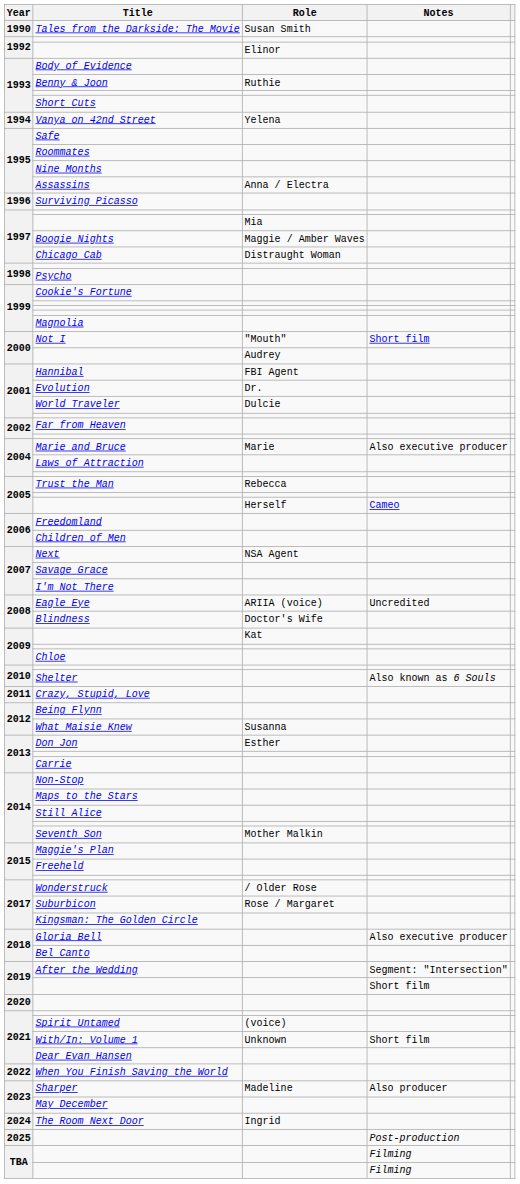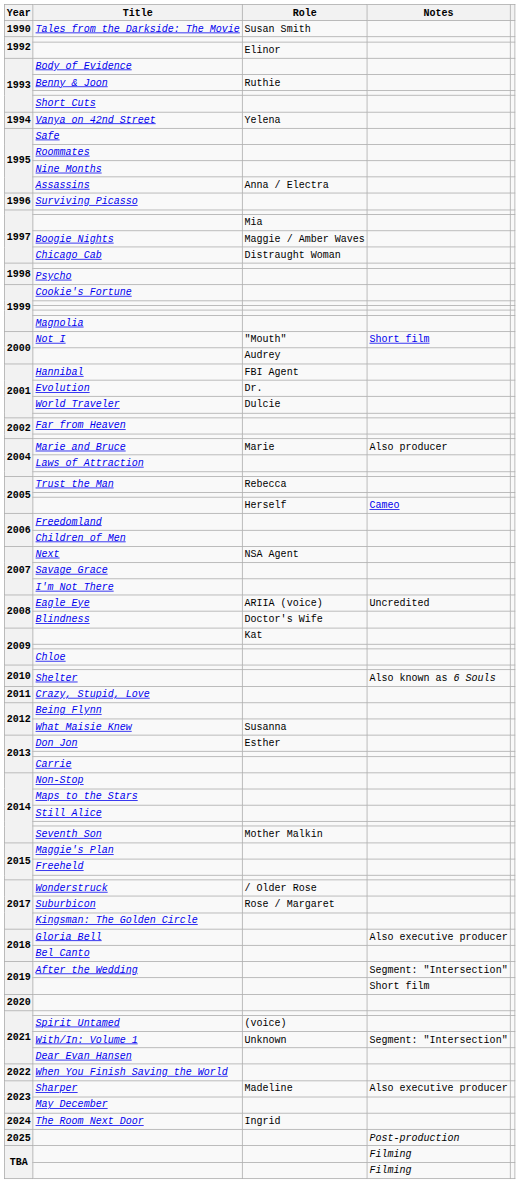 <table class="wikitable plainrowheaders sortable">
 <tr>
 <th scope="col">Year</th>
 <th scope="col">Title</th>
 <th scope="col">Role</th>
 <th scope="col" class="unsortable">Notes</th>
 <th scope="col" class="unsortable"></th>
 </tr>
 <tr>
 <th scope=row>1990</th>
 <td><em><a href='#'>Tales from the Darkside: The Movie</a></em></td>
 <td>Susan Smith</td>
 <td></td>
 <td style="text-align:center;"></td>
 </tr>
 <tr>
 <th rowspan="2" scope="row">1992</th>
 <td><em></em></td>
 <td></td>
 <td></td>
 <td style="text-align:center;"></td>
 </tr>
 <tr>
 <td><em></em></td>
 <td>Elinor</td>
 <td></td>
 <td style="text-align:center;"></td>
 </tr>
 <tr>
 <th rowspan="4" scope="row">1993</th>
 <td><em><a href='#'>Body of Evidence</a></em></td>
 <td></td>
 <td></td>
 <td style="text-align:center;"></td>
 </tr>
 <tr>
 <td><em><a href='#'>Benny & Joon</a></em></td>
 <td>Ruthie</td>
 <td></td>
 <td style="text-align:center;"></td>
 </tr>
 <tr>
 <td><em></em></td>
 <td></td>
 <td></td>
 <td style="text-align:center;"></td>
 </tr>
 <tr>
 <td><em><a href='#'>Short Cuts</a></em></td>
 <td></td>
 <td></td>
 <td style="text-align:center;"></td>
 </tr>
 <tr>
 <th scope=row>1994</th>
 <td><em><a href='#'>Vanya on 42nd Street</a></em></td>
 <td>Yelena</td>
 <td></td>
 <td style="text-align:center;"></td>
 </tr>
 <tr>
 <th rowspan="4" scope="row">1995</th>
 <td><em><a href='#'>Safe</a></em></td>
 <td></td>
 <td></td>
 <td style="text-align:center;"></td>
 </tr>
 <tr>
 <td><em><a href='#'>Roommates</a></em></td>
 <td></td>
 <td></td>
 <td style="text-align:center;"></td>
 </tr>
 <tr>
 <td><em><a href='#'>Nine Months</a></em></td>
 <td></td>
 <td></td>
 <td style="text-align:center;"></td>
 </tr>
 <tr>
 <td><em><a href='#'>Assassins</a></em></td>
 <td>Anna / Electra</td>
 <td></td>
 <td style="text-align:center;"></td>
 </tr>
 <tr>
 <th scope=row>1996</th>
 <td><em><a href='#'>Surviving Picasso</a></em></td>
 <td></td>
 <td></td>
 <td style="text-align:center;"></td>
 </tr>
 <tr>
 <th rowspan="4" scope="row">1997</th>
 <td><em></em></td>
 <td></td>
 <td></td>
 <td style="text-align:center;"></td>
 </tr>
 <tr>
 <td><em></em></td>
 <td>Mia</td>
 <td></td>
 <td style="text-align:center;"></td>
 </tr>
 <tr>
 <td><em><a href='#'>Boogie Nights</a></em></td>
 <td>Maggie / Amber Waves</td>
 <td></td>
 <td style="text-align:center;"></td>
 </tr>
 <tr>
 <td><em><a href='#'>Chicago Cab</a></em></td>
 <td>Distraught Woman</td>
 <td></td>
 <td style="text-align:center;"></td>
 </tr>
 <tr>
 <th rowspan="2" scope="row">1998</th>
 <td><em></em></td>
 <td></td>
 <td></td>
 <td style="text-align:center;"></td>
 </tr>
 <tr>
 <td><em><a href='#'>Psycho</a></em></td>
 <td></td>
 <td></td>
 <td style="text-align:center;"></td>
 </tr>
 <tr>
 <th rowspan="5" scope="row">1999</th>
 <td><em><a href='#'>Cookie's Fortune</a></em></td>
 <td></td>
 <td></td>
 <td style="text-align:center;"></td>
 </tr>
 <tr>
 <td><em></em></td>
 <td></td>
 <td></td>
 <td style="text-align:center;"></td>
 </tr>
 <tr>
 <td><em></em></td>
 <td></td>
 <td></td>
 <td style="text-align:center;"></td>
 </tr>
 <tr>
 <td><em></em></td>
 <td></td>
 <td></td>
 <td style="text-align:center;"></td>
 </tr>
 <tr>
 <td><em><a href='#'>Magnolia</a></em></td>
 <td></td>
 <td></td>
 <td style="text-align:center;"></td>
 </tr>
 <tr>
 <th rowspan="2" scope="row">2000</th>
 <td><em><a href='#'>Not I</a></em></td>
 <td>"Mouth"</td>
 <td><a href='#'>Short film</a></td>
 <td style="text-align:center;"></td>
 </tr>
 <tr>
 <td><em></em></td>
 <td>Audrey</td>
 <td></td>
 <td style="text-align:center;"></td>
 </tr>
 <tr>
 <th rowspan="4" scope="row">2001</th>
 <td><em><a href='#'>Hannibal</a></em></td>
 <td>FBI Agent </td>
 <td></td>
 <td style="text-align:center;"></td>
 </tr>
 <tr>
 <td><em><a href='#'>Evolution</a></em></td>
 <td>Dr. </td>
 <td></td>
 <td style="text-align:center;"></td>
 </tr>
 <tr>
 <td><em><a href='#'>World Traveler</a></em></td>
 <td>Dulcie</td>
 <td></td>
 <td style="text-align:center;"></td>
 </tr>
 <tr>
 <td><em></em></td>
 <td></td>
 <td></td>
 <td style="text-align:center;"></td>
 </tr>
 <tr>
 <th rowspan="2" scope="row">2002</th>
 <td><em><a href='#'>Far from Heaven</a></em></td>
 <td></td>
 <td></td>
 <td style="text-align:center;"></td>
 </tr>
 <tr>
 <td><em></em></td>
 <td></td>
 <td></td>
 <td style="text-align:center;"></td>
 </tr>
 <tr>
 <th rowspan="3" scope="row">2004</th>
 <td><em><a href='#'>Marie and Bruce</a></em></td>
 <td>Marie</td>
-<td>Also executive producer</td>
+<td>Also producer</td>
 <td style="text-align:center;"></td>
 </tr>
 <tr>
 <td><em><a href='#'>Laws of Attraction</a></em></td>
 <td></td>
 <td></td>
 <td style="text-align:center;"></td>
 </tr>
 <tr>
 <td><em></em></td>
 <td></td>
 <td></td>
 <td style="text-align:center;"></td>
 </tr>
 <tr>
 <th rowspan="3" scope="row">2005</th>
 <td><em><a href='#'>Trust the Man</a></em></td>
 <td>Rebecca</td>
 <td></td>
 <td style="text-align:center;"></td>
 </tr>
 <tr>
 <td><em></em></td>
 <td></td>
 <td></td>
 <td style="text-align:center;"></td>
 </tr>
 <tr>
 <td><em></em></td>
 <td>Herself</td>
 <td><a href='#'>Cameo</a></td>
 <td style="text-align:center;"></td>
 </tr>
 <tr>
 <th rowspan="2" scope="row">2006</th>
 <td><em><a href='#'>Freedomland</a></em></td>
 <td></td>
 <td></td>
 <td style="text-align:center;"></td>
 </tr>
 <tr>
 <td><em><a href='#'>Children of Men</a></em></td>
 <td></td>
 <td></td>
 <td style="text-align:center;"></td>
 </tr>
 <tr>
 <th rowspan="3" scope="row">2007</th>
 <td><em><a href='#'>Next</a></em></td>
 <td>NSA Agent </td>
 <td></td>
 <td style="text-align:center;"></td>
 </tr>
 <tr>
 <td><em><a href='#'>Savage Grace</a></em></td>
 <td></td>
 <td></td>
 <td style="text-align:center;"></td>
 </tr>
 <tr>
 <td><em><a href='#'>I'm Not There</a></em></td>
 <td></td>
 <td></td>
 <td style="text-align:center;"></td>
 </tr>
 <tr>
 <th rowspan="2" scope="row">2008</th>
 <td><em><a href='#'>Eagle Eye</a></em></td>
 <td>ARIIA (voice)</td>
 <td>Uncredited</td>
 <td style="text-align:center;"></td>
 </tr>
 <tr>
 <td><em><a href='#'>Blindness</a></em></td>
 <td>Doctor's Wife</td>
 <td></td>
 <td style="text-align:center;"></td>
 </tr>
 <tr>
 <th rowspan="3" scope="row">2009</th>
 <td><em></em></td>
 <td>Kat</td>
 <td></td>
 <td style="text-align:center;"></td>
 </tr>
 <tr>
 <td><em></em></td>
 <td></td>
 <td></td>
 <td style="text-align:center;"></td>
 </tr>
 <tr>
 <td><em><a href='#'>Chloe</a></em></td>
 <td></td>
 <td></td>
 <td style="text-align:center;"></td>
 </tr>
 <tr>
 <th rowspan="2" scope="row">2010</th>
 <td><em></em></td>
 <td></td>
 <td></td>
 <td style="text-align:center;"></td>
 </tr>
 <tr>
 <td><em><a href='#'>Shelter</a></em></td>
 <td></td>
 <td>Also known as <em>6 Souls</em></td>
 <td style="text-align:center;"></td>
 </tr>
 <tr>
 <th scope=row>2011</th>
 <td><em><a href='#'>Crazy, Stupid, Love</a></em></td>
 <td></td>
 <td></td>
 <td style="text-align:center;"></td>
 </tr>
 <tr>
 <th rowspan="2" scope="row">2012</th>
 <td><em><a href='#'>Being Flynn</a></em></td>
 <td></td>
 <td></td>
 <td style="text-align:center;"></td>
 </tr>
 <tr>
 <td><em><a href='#'>What Maisie Knew</a></em></td>
 <td>Susanna</td>
 <td></td>
 <td style="text-align:center;"></td>
 </tr>
 <tr>
 <th rowspan="3" scope="row">2013</th>
 <td><em><a href='#'>Don Jon</a></em></td>
 <td>Esther</td>
 <td></td>
 <td style="text-align:center;"></td>
 </tr>
 <tr>
 <td><em></em></td>
 <td></td>
 <td></td>
 <td style="text-align:center;"></td>
 </tr>
 <tr>
 <td><em><a href='#'>Carrie</a></em></td>
 <td></td>
 <td></td>
 <td style="text-align:center;"></td>
 </tr>
 <tr>
 <th rowspan="5" scope="row">2014</th>
 <td><em><a href='#'>Non-Stop</a></em></td>
 <td></td>
 <td></td>
 <td style="text-align:center;"></td>
 </tr>
 <tr>
 <td><em><a href='#'>Maps to the Stars</a></em></td>
 <td></td>
 <td></td>
 <td style="text-align:center;"></td>
 </tr>
 <tr>
 <td><em><a href='#'>Still Alice</a></em></td>
 <td></td>
 <td></td>
 <td style="text-align:center;"></td>
 </tr>
 <tr>
 <td><em></em></td>
 <td></td>
 <td></td>
 <td style="text-align:center;"></td>
 </tr>
 <tr>
 <td><em><a href='#'>Seventh Son</a></em></td>
 <td>Mother Malkin</td>
 <td></td>
 <td style="text-align:center;"></td>
 </tr>
 <tr>
 <th rowspan="3" scope="row">2015</th>
 <td><em><a href='#'>Maggie's Plan</a></em></td>
 <td></td>
 <td></td>
 <td style="text-align:center;"></td>
 </tr>
 <tr>
 <td><em><a href='#'>Freeheld</a></em></td>
 <td></td>
 <td></td>
 <td style="text-align:center;"></td>
 </tr>
 <tr>
 <td><em></em></td>
 <td></td>
 <td></td>
 <td style="text-align:center;"></td>
 </tr>
 <tr>
 <th rowspan="3" scope="row">2017</th>
 <td><em><a href='#'>Wonderstruck</a></em></td>
 <td> / Older Rose</td>
 <td></td>
 <td style="text-align:center;"></td>
 </tr>
 <tr>
 <td><em><a href='#'>Suburbicon</a></em></td>
 <td>Rose / Margaret</td>
 <td></td>
 <td style="text-align:center;"></td>
 </tr>
 <tr>
 <td><em><a href='#'>Kingsman: The Golden Circle</a></em></td>
 <td></td>
 <td></td>
 <td style="text-align:center;"></td>
 </tr>
 <tr>
 <th rowspan="2" scope="row">2018</th>
 <td><em><a href='#'>Gloria Bell</a></em></td>
 <td></td>
 <td>Also executive producer</td>
 <td style="text-align:center;"></td>
 </tr>
 <tr>
 <td><em><a href='#'>Bel Canto</a></em></td>
 <td></td>
 <td></td>
 <td style="text-align:center;"></td>
 </tr>
 <tr>
 <th rowspan="2" scope="row">2019</th>
 <td><em><a href='#'>After the Wedding</a></em></td>
 <td></td>
 <td>Segment: "Intersection"</td>
 <td style="text-align:center;"></td>
 </tr>
 <tr>
 <td><em></em></td>
 <td></td>
 <td>Short film</td>
 <td style="text-align:center;"></td>
 </tr>
 <tr>
 <th scope=row>2020</th>
 <td><em></em></td>
 <td></td>
 <td></td>
 <td style="text-align:center;"></td>
 </tr>
 <tr>
 <th rowspan="4" scope="row">2021</th>
 <td><em></em></td>
 <td></td>
 <td></td>
 <td style="text-align:center;"></td>
 </tr>
 <tr>
 <td><em><a href='#'>Spirit Untamed</a></em></td>
 <td> (voice)</td>
 <td></td>
 <td style="text-align:center;"></td>
 </tr>
 <tr>
 <td><em><a href='#'>With/In: Volume 1</a></em></td>
 <td>Unknown</td>
-<td>Short film</td>
+<td>Segment: "Intersection"</td>
 <td style="text-align:center;"></td>
 </tr>
 <tr>
 <td><em><a href='#'>Dear Evan Hansen</a></em></td>
 <td></td>
 <td></td>
 <td style="text-align:center;"></td>
 </tr>
 <tr>
 <th scope=row>2022</th>
 <td><em><a href='#'>When You Finish Saving the World</a></em></td>
 <td></td>
 <td></td>
 <td style="text-align:center;"></td>
 </tr>
 <tr>
 <th rowspan="2" scope="row">2023</th>
 <td><em><a href='#'>Sharper</a></em></td>
 <td>Madeline</td>
-<td>Also producer</td>
+<td>Also executive producer</td>
 <td style="text-align:center;"></td>
 </tr>
 <tr>
 <td><em><a href='#'>May December</a></em></td>
 <td></td>
 <td></td>
 <td style="text-align:center;"></td>
 </tr>
 <tr>
 <th scope=row>2024</th>
 <td><em><a href='#'>The Room Next Door</a></em></td>
 <td>Ingrid</td>
 <td></td>
 <td style="text-align:center;"></td>
 </tr>
 <tr>
 <th scope="row">2025</th>
 <td></td>
 <td></td>
 <td><em>Post-production</em></td>
 <td style="text-align:center;"></td>
 </tr>
 <tr>
 <th rowspan="2" scope="row">TBA</th>
 <td></td>
 <td></td>
 <td><em>Filming</em></td>
 <td style="text-align:center;"></td>
 </tr>
 <tr>
 <td></td>
 <td></td>
 <td><em>Filming</em></td>
 <td style="text-align:center;"></td>
 </tr>
 </table>
